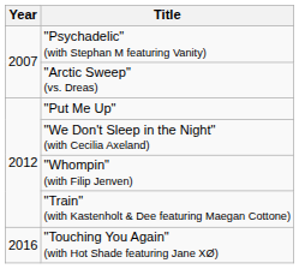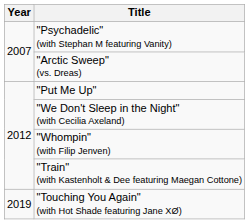 <table class="wikitable">
 <tr>
 <th>Year</th>
 <th>Title</th>
 </tr>
 <tr>
 <td rowspan="2">2007</td>
 <td>"Psychadelic"<br><small>(with Stephan M featuring Vanity)</small></td>
 </tr>
 <tr>
 <td>"Arctic Sweep"<br><small>(vs. Dreas)</small></td>
 </tr>
 <tr>
 <td rowspan="4">2012</td>
 <td>"Put Me Up"</td>
 </tr>
 <tr>
 <td>"We Don't Sleep in the Night"<br><small>(with Cecilia Axeland)</small></td>
 </tr>
 <tr>
 <td>"Whompin"<br><small>(with Filip Jenven)</small></td>
 </tr>
 <tr>
 <td>"Train"<br><small>(with Kastenholt & Dee featuring Maegan Cottone)</small></td>
 </tr>
 <tr>
-<td>2016</td>
+<td>2019</td>
 <td>"Touching You Again"<br><small>(with Hot Shade featuring Jane XØ)</small></td>
 </tr>
 </table>
